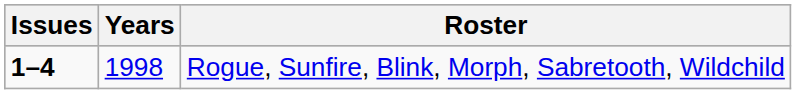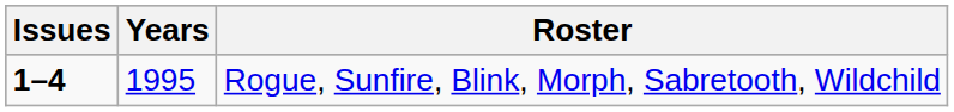 <table class="wikitable">
 <tr>
 <th>Issues</th>
 <th>Years</th>
 <th>Roster</th>
 </tr>
 <tr>
 <td><strong>1–4</strong></td>
-<td><a href='#'>1998</a></td>
+<td><a href='#'>1995</a></td>
 <td><a href='#'>Rogue</a>, <a href='#'>Sunfire</a>, <a href='#'>Blink</a>, <a href='#'>Morph</a>, <a href='#'>Sabretooth</a>, <a href='#'>Wildchild</a></td>
 </tr>
 </table>
